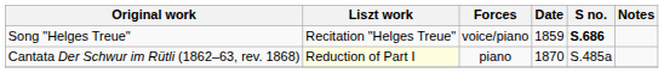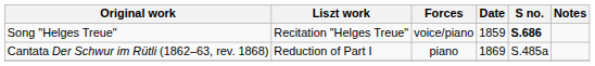 <table class="wikitable">
 <tr>
 <th>Original work</th>
 <th>Liszt work</th>
 <th>Forces</th>
 <th>Date</th>
 <th>S no.</th>
 <th>Notes</th>
 </tr>
 <tr>
 <td>Song "Helges Treue"</td>
 <td>Recitation "Helges Treue"</td>
 <td style="text-align: center">voice/piano</td>
 <td>1859</td>
 <td><strong>S.686</strong></td>
 <td></td>
 </tr>
 <tr>
 <td>Cantata <em>Der Schwur im Rütli</em> (1862–63, rev. 1868)</td>
-<td style="background: lightyellow;">Reduction of Part I</td>
+<td>Reduction of Part I</td>
 <td style="text-align: center">piano</td>
-<td>1870</td>
+<td>1869</td>
 <td>S.485a</td>
 <td></td>
 </tr>
 <tr>
 </tr>
 </table>
